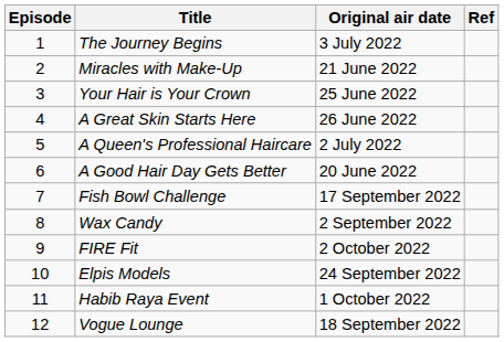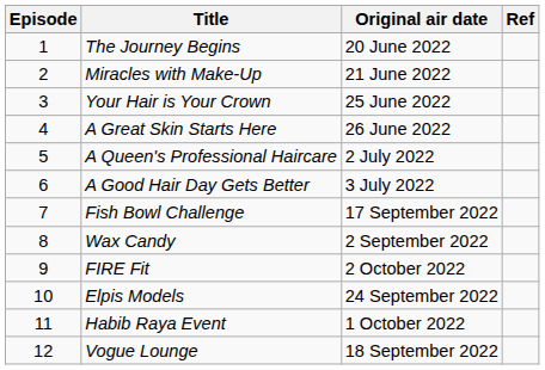 <table class="wikitable" style="font-size: 95%;">
 <tr>
 <th>Episode</th>
 <th>Title</th>
 <th>Original air date</th>
 <th>Ref</th>
 </tr>
 <tr>
 <td style="text-align:center;">1</td>
 <td><em>The Journey Begins</em></td>
-<td>3 July 2022</td>
+<td>20 June 2022</td>
 <td style="text-align:center;"></td>
 </tr>
 <tr>
 <td style="text-align:center;">2</td>
 <td><em>Miracles with Make-Up</em></td>
 <td>21 June 2022</td>
 <td style="text-align:center;"></td>
 </tr>
 <tr>
 <td style="text-align:center;">3</td>
 <td><em>Your Hair is Your Crown</em></td>
 <td>25 June 2022</td>
 <td style="text-align:center;"></td>
 </tr>
 <tr>
 <td style="text-align:center;">4</td>
 <td><em>A Great Skin Starts Here</em></td>
 <td>26 June 2022</td>
 <td style="text-align:center;"></td>
 </tr>
 <tr>
 <td style="text-align:center;">5</td>
 <td><em>A Queen's Professional Haircare</em></td>
 <td>2 July 2022</td>
 <td style="text-align:center;"></td>
 </tr>
 <tr>
 <td style="text-align:center;">6</td>
 <td><em>A Good Hair Day Gets Better</em></td>
-<td>20 June 2022</td>
+<td>3 July 2022</td>
 <td style="text-align:center;"></td>
 </tr>
 <tr>
 <td style="text-align:center;">7</td>
 <td><em>Fish Bowl Challenge</em></td>
 <td>17 September 2022</td>
 <td></td>
 </tr>
 <tr>
 <td style="text-align:center;">8</td>
 <td><em>Wax Candy</em></td>
 <td>2 September 2022</td>
 <td></td>
 </tr>
 <tr>
 <td style="text-align:center;">9</td>
 <td><em>FIRE Fit</em></td>
 <td>2 October 2022</td>
 <td></td>
 </tr>
 <tr>
 <td style="text-align:center;">10</td>
 <td><em>Elpis Models</em></td>
 <td>24 September 2022</td>
 <td></td>
 </tr>
 <tr>
 <td style="text-align:center;">11</td>
 <td><em>Habib Raya Event</em></td>
 <td>1 October 2022</td>
 <td></td>
 </tr>
 <tr>
 <td style="text-align:center;">12</td>
 <td><em>Vogue Lounge</em></td>
 <td>18 September 2022</td>
 <td></td>
 </tr>
 </table>
